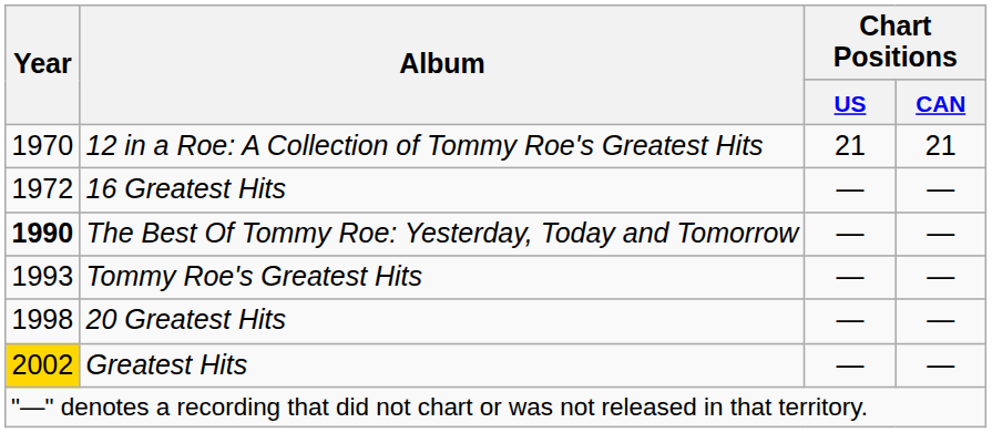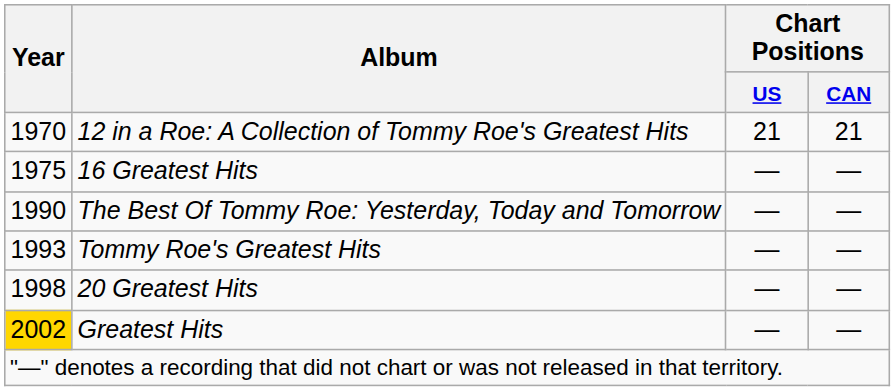 <table class="wikitable">
 <tr>
 <th rowspan="2">Year</th>
 <th rowspan="2">Album</th>
 <th colspan="2">Chart Positions</th>
 </tr>
 <tr>
 <th style="width:45px;"><small><a href='#'>US</a></small></th>
 <th style="width:45px;"><small><a href='#'>CAN</a></small></th>
 </tr>
 <tr>
 <td>1970</td>
 <td><em>12 in a Roe: A Collection of Tommy Roe's Greatest Hits </em></td>
 <td style="text-align:center;">21</td>
 <td style="text-align:center;">21</td>
 </tr>
 <tr>
-<td>1972</td>
+<td>1975</td>
 <td><em>16 Greatest Hits</em></td>
 <td style="text-align:center;">—</td>
 <td style="text-align:center;">—</td>
 </tr>
 <tr>
-<td><strong>1990</strong></td>
+<td>1990</td>
 <td><em>The Best Of Tommy Roe: Yesterday, Today and Tomorrow</em></td>
 <td style="text-align:center;">—</td>
 <td style="text-align:center;">—</td>
 </tr>
 <tr>
 <td>1993</td>
 <td><em>Tommy Roe's Greatest Hits</em></td>
 <td style="text-align:center;">—</td>
 <td style="text-align:center;">—</td>
 </tr>
 <tr>
 <td>1998</td>
 <td><em>20 Greatest Hits</em></td>
 <td style="text-align:center;">—</td>
 <td style="text-align:center;">—</td>
 </tr>
 <tr>
 <td style="background: gold;">2002</td>
 <td><em>Greatest Hits</em></td>
 <td style="text-align:center;">—</td>
 <td style="text-align:center;">—</td>
 </tr>
 <tr>
 <td colspan="5" style="font-size:90%">"—" denotes a recording that did not chart or was not released in that territory.</td>
 </tr>
 </table>
